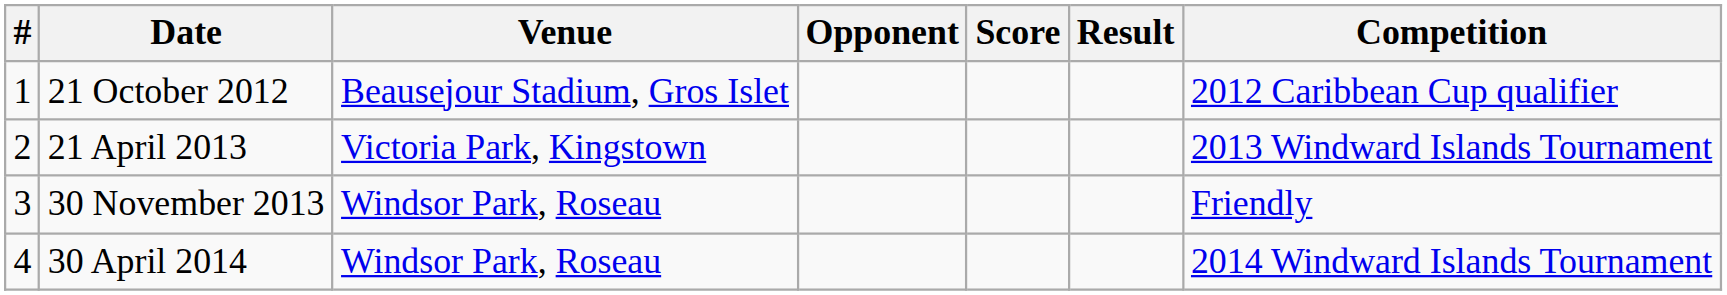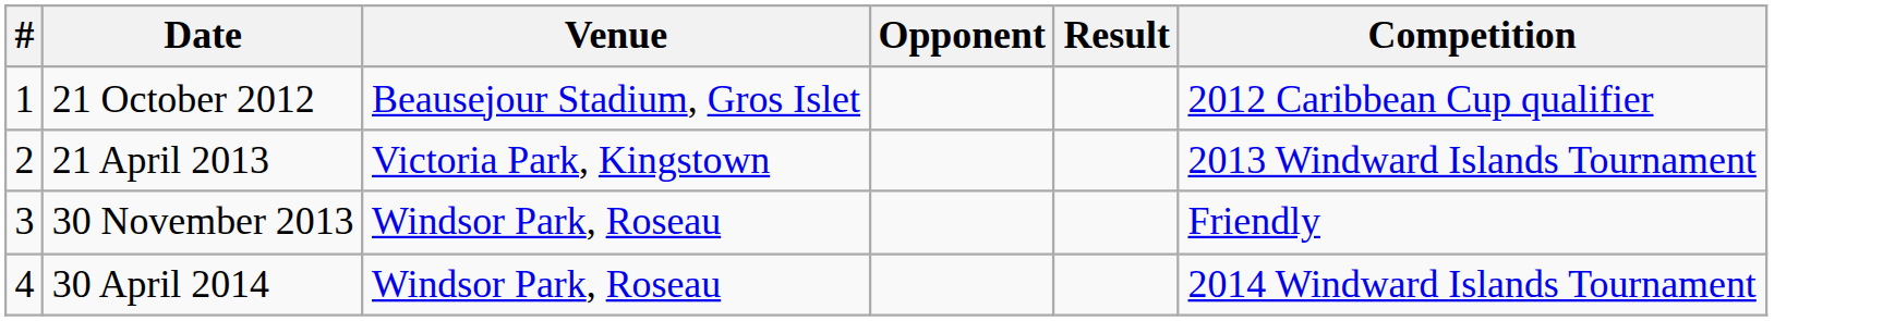 <table class="wikitable">
 <tr>
 <th>#</th>
 <th>Date</th>
 <th>Venue</th>
 <th>Opponent</th>
-<th>Score</th>
 <th>Result</th>
 <th>Competition</th>
 </tr>
 <tr>
 <td>1</td>
 <td>21 October 2012</td>
 <td><a href='#'>Beausejour Stadium</a>, <a href='#'>Gros Islet</a></td>
-<td></td>
 <td></td>
 <td></td>
 <td><a href='#'>2012 Caribbean Cup qualifier</a></td>
 </tr>
 <tr>
 <td>2</td>
 <td>21 April 2013</td>
 <td><a href='#'>Victoria Park</a>, <a href='#'>Kingstown</a></td>
 <td></td>
 <td></td>
-<td></td>
 <td><a href='#'>2013 Windward Islands Tournament</a></td>
 </tr>
 <tr>
 <td>3</td>
 <td>30 November 2013</td>
 <td><a href='#'>Windsor Park</a>, <a href='#'>Roseau</a></td>
-<td></td>
 <td></td>
 <td></td>
 <td><a href='#'>Friendly</a></td>
 </tr>
 <tr>
 <td>4</td>
 <td>30 April 2014</td>
 <td><a href='#'>Windsor Park</a>, <a href='#'>Roseau</a></td>
 <td></td>
 <td></td>
-<td></td>
 <td><a href='#'>2014 Windward Islands Tournament</a></td>
 </tr>
 </table>
